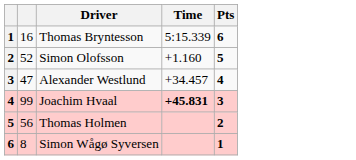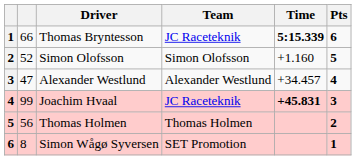 <table class=wikitable style="font-size:95%">
 <tr>
 <th></th>
 <th></th>
 <th>Driver</th>
+<th>Team</th>
 <th>Time</th>
 <th>Pts</th>
 </tr>
 <tr>
 <th>1</th>
-<td>16</td>
+<td>66</td>
 <td> Thomas Bryntesson</td>
-<td>5:15.339</td>
+<td><a href='#'>JC Raceteknik</a></td>
+<td><strong>5:15.339</strong></td>
 <td><strong>6</strong></td>
 </tr>
 <tr>
 <th>2</th>
 <td>52</td>
 <td> Simon Olofsson</td>
+<td>Simon Olofsson</td>
 <td>+1.160</td>
 <td><strong>5</strong></td>
 </tr>
 <tr>
 <th>3</th>
 <td>47</td>
 <td> Alexander Westlund</td>
+<td>Alexander Westlund</td>
 <td>+34.457</td>
 <td><strong>4</strong></td>
 </tr>
 <tr>
 <th style="background:#ffcccc;">4</th>
 <td style="background:#ffcccc;">99</td>
 <td style="background:#ffcccc;"> Joachim Hvaal</td>
+<td style="background:#ffcccc;"><a href='#'>JC Raceteknik</a></td>
 <td style="background:#ffcccc;"><strong>+45.831</strong></td>
 <td style="background:#ffcccc;"><strong>3</strong></td>
 </tr>
 <tr>
 <th style="background:#ffcccc;">5</th>
 <td style="background:#ffcccc;">56</td>
 <td style="background:#ffcccc;"> Thomas Holmen</td>
+<td style="background:#ffcccc;">Thomas Holmen</td>
 <td style="background:#ffcccc;"></td>
 <td style="background:#ffcccc;"><strong>2</strong></td>
 </tr>
 <tr>
 <th style="background:#ffcccc;">6</th>
 <td style="background:#ffcccc;">8</td>
 <td style="background:#ffcccc;"> Simon Wågø Syversen</td>
+<td style="background:#ffcccc;">SET Promotion</td>
 <td style="background:#ffcccc;"></td>
 <td style="background:#ffcccc;"><strong>1</strong></td>
 </tr>
 </table>
